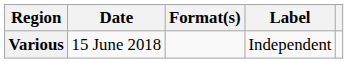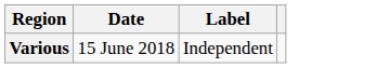 <table class="wikitable plainrowheaders">
 <tr>
 <th scope="col">Region</th>
 <th scope="col">Date</th>
-<th scope="col">Format(s)</th>
 <th scope="col">Label</th>
 <th scope="col"></th>
 </tr>
 <tr>
 <th scope="row">Various</th>
 <td>15 June 2018</td>
-<td></td>
 <td>Independent</td>
 <td></td>
 </tr>
 </table>
